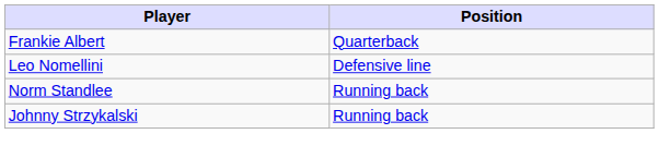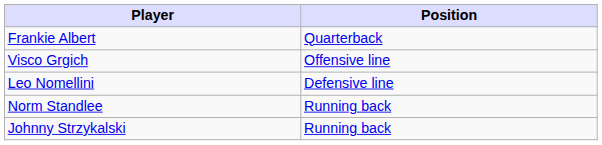 <table class="wikitable">
 <tr style="text-align:center;">
 <th style="background:#ddf; width:21.0%;">Player</th>
 <th style="background:#ddf; width:21.0%;">Position</th>
 </tr>
 <tr>
 <td><a href='#'>Frankie Albert</a></td>
 <td><a href='#'>Quarterback</a></td>
+</tr>
+<tr>
+<td><a href='#'>Visco Grgich</a></td>
+<td><a href='#'>Offensive line</a></td>
 </tr>
 <tr>
 <td><a href='#'>Leo Nomellini</a></td>
 <td><a href='#'>Defensive line</a></td>
 </tr>
 <tr>
 <td><a href='#'>Norm Standlee</a></td>
 <td><a href='#'>Running back</a></td>
 </tr>
 <tr>
 <td><a href='#'>Johnny Strzykalski</a></td>
 <td><a href='#'>Running back</a></td>
 </tr>
 </table>
